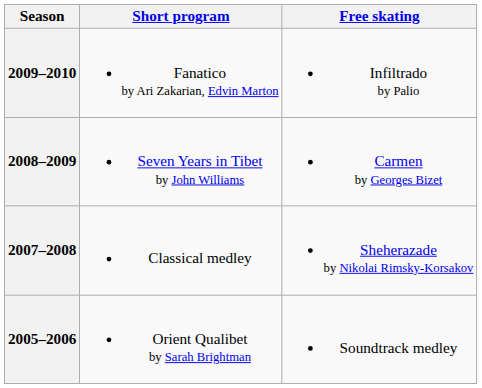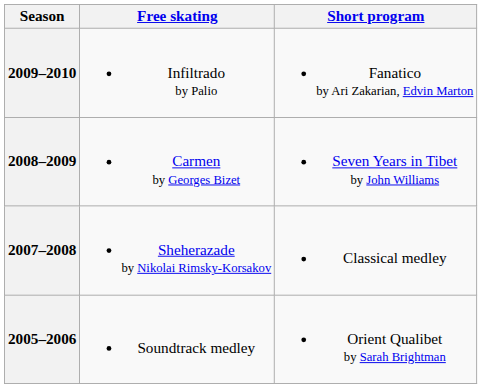 <table class="wikitable" style="text-align:center">
 <tr>
 <th>Season</th>
+<th><a href='#'>Free skating</a></th>
 <th><a href='#'>Short program</a></th>
-<th><a href='#'>Free skating</a></th>
 </tr>
 <tr>
 <th>2009–2010 <br> </th>
+<td><br><ul><li>Infiltrado <br><small> by Palio </small></li></ul></td>
 <td><br><ul><li>Fanatico <br><small> by Ari Zakarian, <a href='#'>Edvin Marton</a> </small></li></ul></td>
-<td><br><ul><li>Infiltrado <br><small> by Palio </small></li></ul></td>
 </tr>
 <tr>
 <th>2008–2009 <br> </th>
+<td><br><ul><li><a href='#'>Carmen</a> <br><small> by <a href='#'>Georges Bizet</a> </small></li></ul></td>
 <td><br><ul><li><a href='#'>Seven Years in Tibet</a> <br><small> by <a href='#'>John Williams</a> </small></li></ul></td>
-<td><br><ul><li><a href='#'>Carmen</a> <br><small> by <a href='#'>Georges Bizet</a> </small></li></ul></td>
 </tr>
 <tr>
 <th>2007–2008 <br> </th>
+<td><br><ul><li><a href='#'>Sheherazade</a> <br><small> by <a href='#'>Nikolai Rimsky-Korsakov</a> </small></li></ul></td>
 <td><br><ul><li>Classical medley</li></ul></td>
-<td><br><ul><li><a href='#'>Sheherazade</a> <br><small> by <a href='#'>Nikolai Rimsky-Korsakov</a> </small></li></ul></td>
 </tr>
 <tr>
 <th>2005–2006 <br> </th>
+<td><br><ul><li>Soundtrack medley</li></ul></td>
 <td><br><ul><li>Orient Qualibet <br><small> by <a href='#'>Sarah Brightman</a> </small></li></ul></td>
-<td><br><ul><li>Soundtrack medley</li></ul></td>
 </tr>
 </table>
